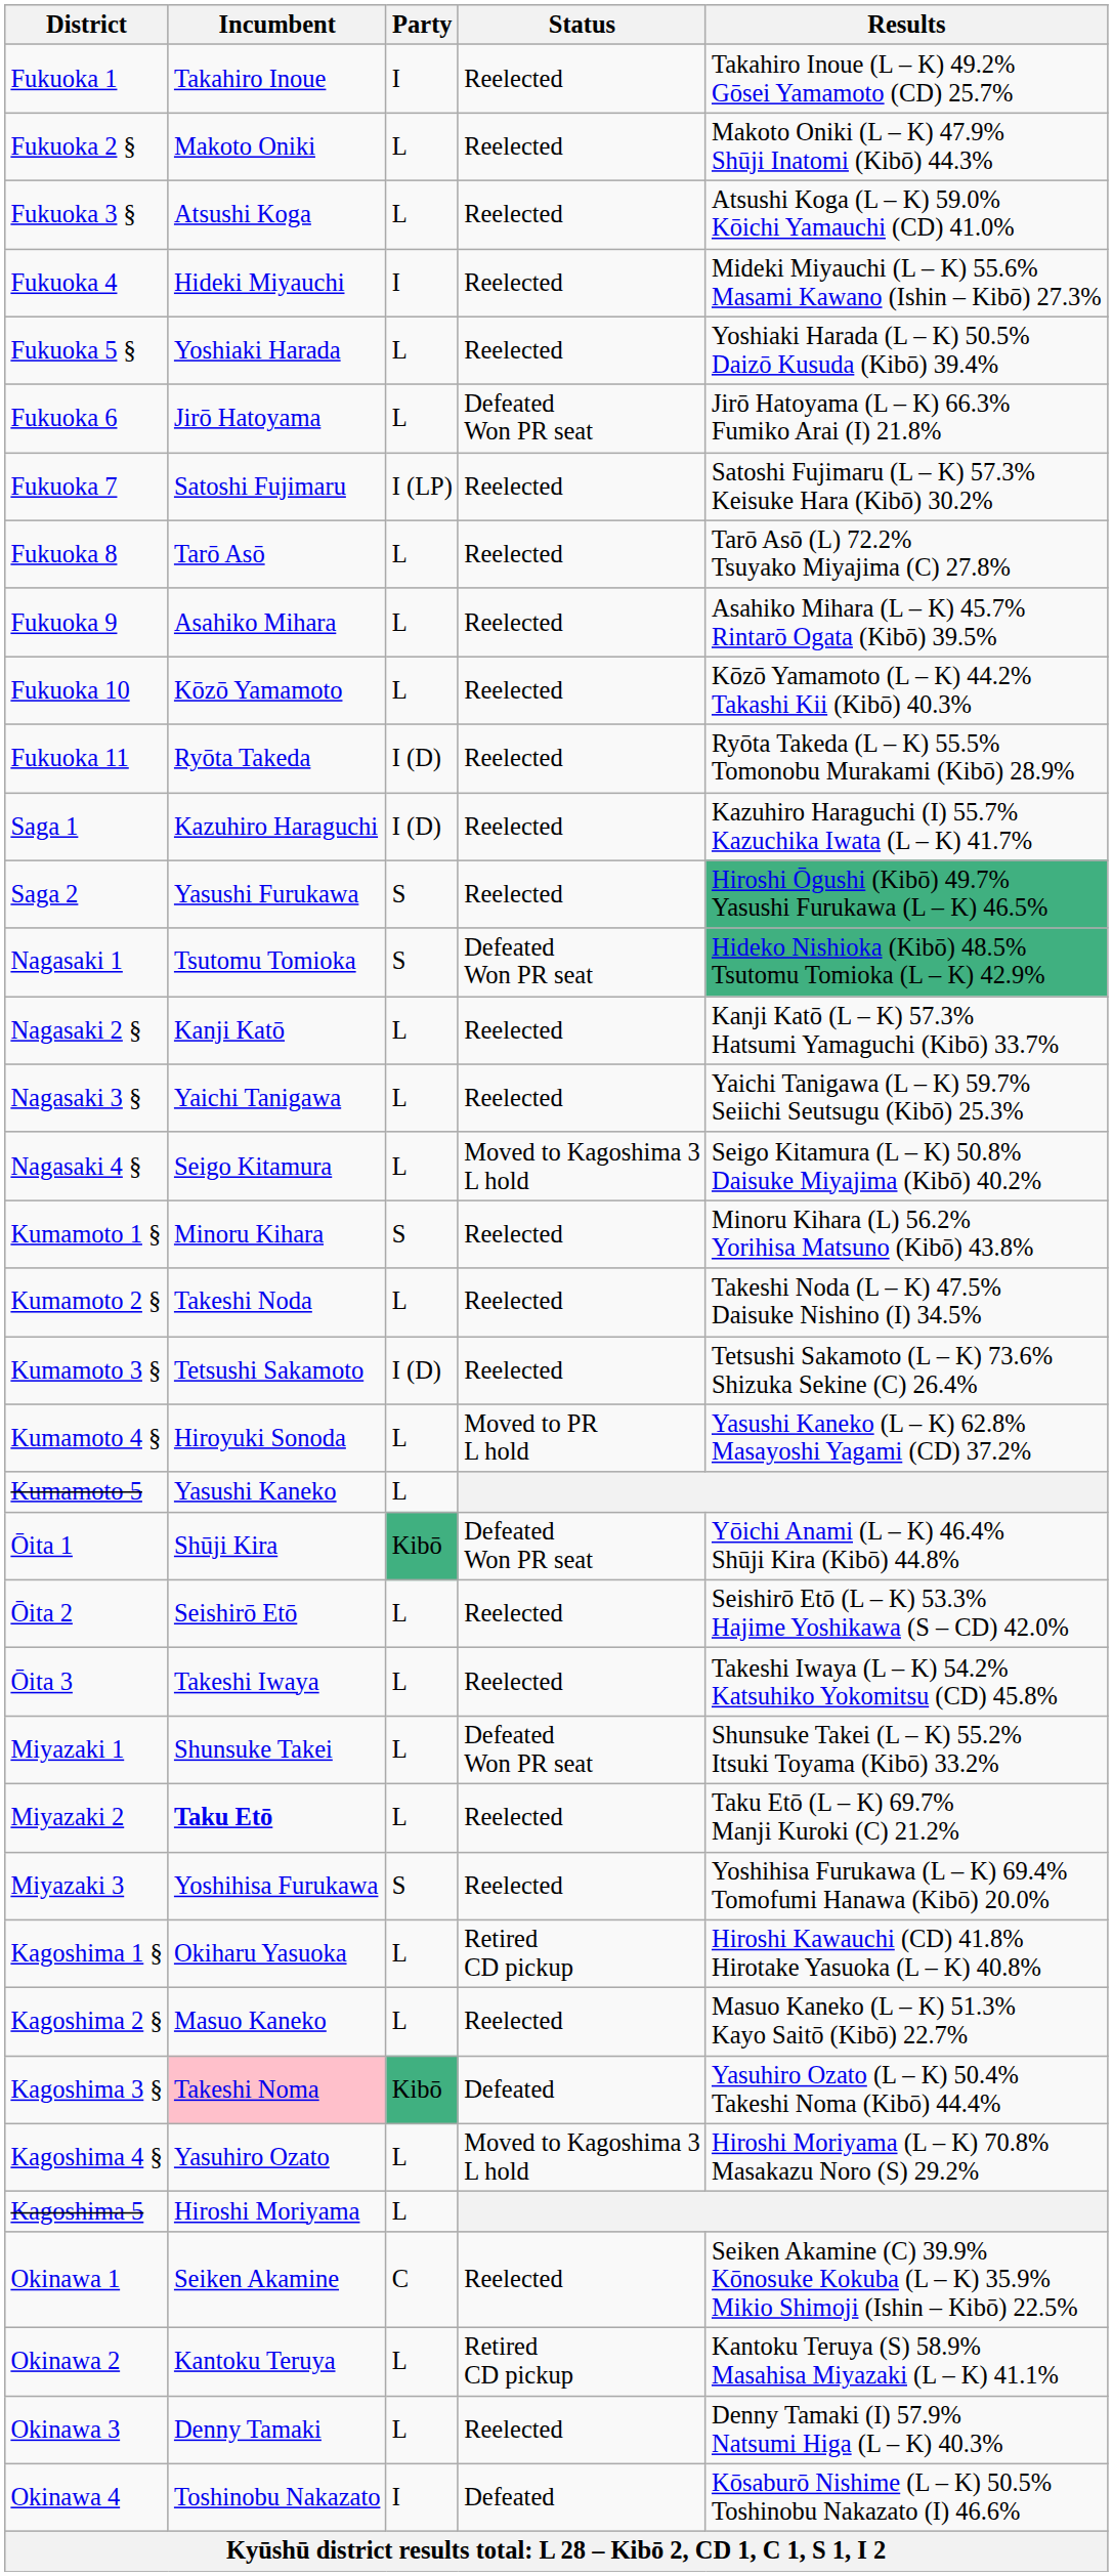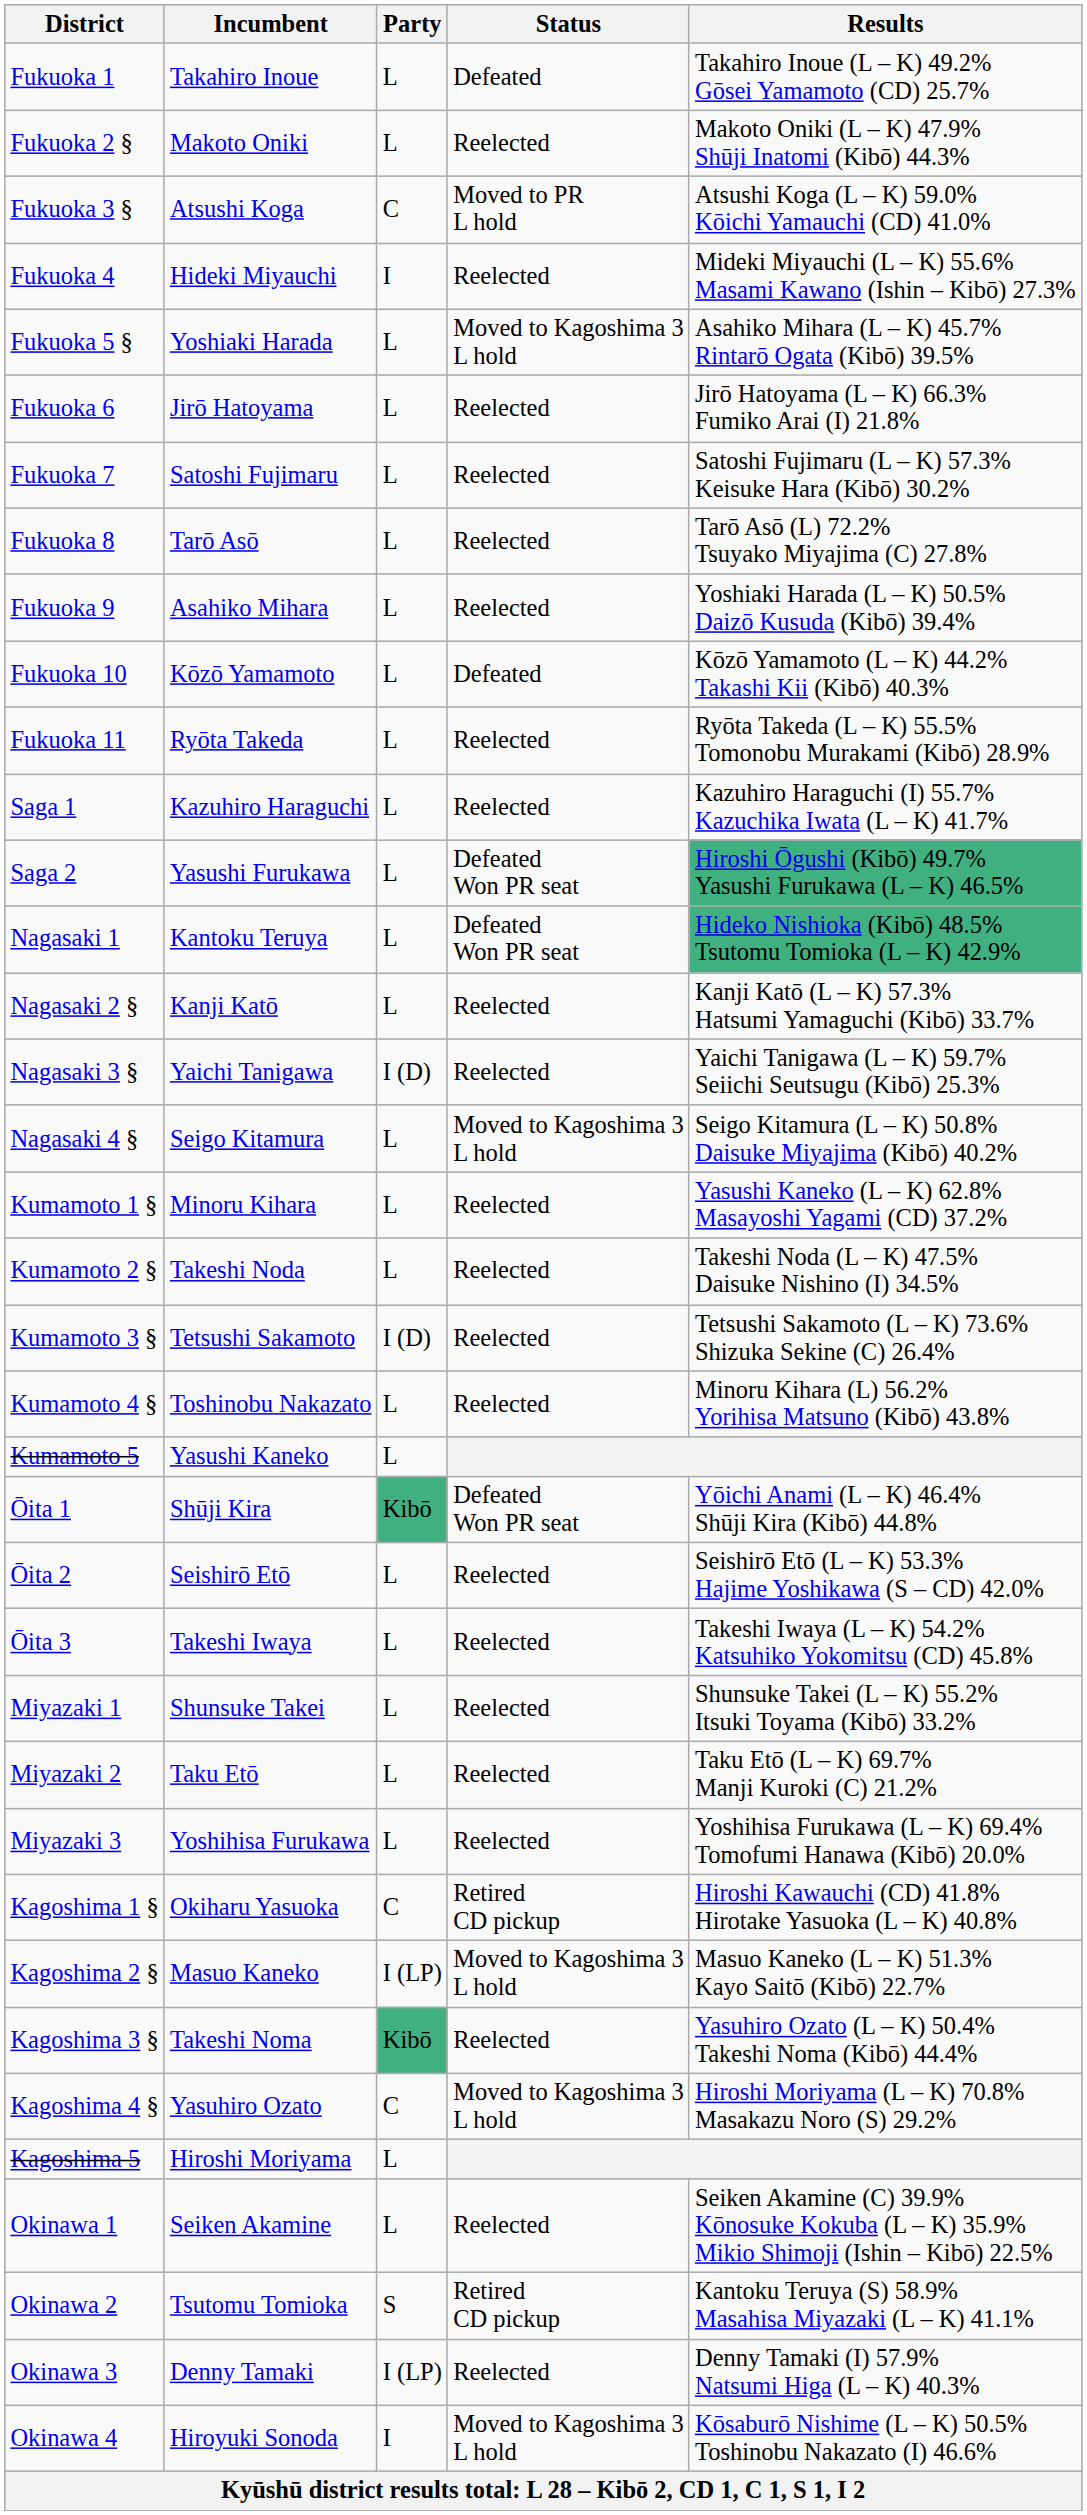 <table class="wikitable">
 <tr>
 <th>District</th>
 <th>Incumbent</th>
 <th>Party</th>
 <th>Status</th>
 <th>Results</th>
 </tr>
 <tr>
 <td><a href='#'>Fukuoka 1</a></td>
 <td><a href='#'>Takahiro Inoue</a></td>
-<td>I</td>
-<td>Reelected</td>
+<td>L</td>
+<td>Defeated</td>
 <td>Takahiro Inoue (L – K) 49.2%<br><a href='#'>Gōsei Yamamoto</a> (CD) 25.7%</td>
 </tr>
 <tr>
 <td><a href='#'>Fukuoka 2</a> §</td>
 <td><a href='#'>Makoto Oniki</a></td>
 <td>L</td>
 <td>Reelected</td>
 <td>Makoto Oniki (L – K) 47.9%<br><a href='#'>Shūji Inatomi</a> (Kibō) 44.3%</td>
 </tr>
 <tr>
 <td><a href='#'>Fukuoka 3</a> §</td>
 <td><a href='#'>Atsushi Koga</a></td>
-<td>L</td>
-<td>Reelected</td>
+<td>C</td>
+<td>Moved to PR<br>L hold</td>
 <td>Atsushi Koga (L – K) 59.0%<br><a href='#'>Kōichi Yamauchi</a> (CD) 41.0%</td>
 </tr>
 <tr>
 <td><a href='#'>Fukuoka 4</a></td>
 <td><a href='#'>Hideki Miyauchi</a></td>
 <td>I</td>
 <td>Reelected</td>
 <td>Mideki Miyauchi (L – K) 55.6%<br><a href='#'>Masami Kawano</a> (Ishin – Kibō) 27.3%</td>
 </tr>
 <tr>
 <td><a href='#'>Fukuoka 5</a> §</td>
 <td><a href='#'>Yoshiaki Harada</a></td>
 <td>L</td>
-<td>Reelected</td>
-<td>Yoshiaki Harada (L – K) 50.5%<br><a href='#'>Daizō Kusuda</a> (Kibō) 39.4%</td>
+<td>Moved to Kagoshima 3<br>L hold</td>
+<td>Asahiko Mihara (L – K) 45.7%<br><a href='#'>Rintarō Ogata</a> (Kibō) 39.5%</td>
 </tr>
 <tr>
 <td><a href='#'>Fukuoka 6</a></td>
 <td><a href='#'>Jirō Hatoyama</a></td>
 <td>L</td>
-<td>Defeated<br>Won PR seat</td>
+<td>Reelected</td>
 <td>Jirō Hatoyama (L – K) 66.3%<br>Fumiko Arai (I) 21.8%</td>
 </tr>
 <tr>
 <td><a href='#'>Fukuoka 7</a></td>
 <td><a href='#'>Satoshi Fujimaru</a></td>
-<td>I (LP)</td>
+<td>L</td>
 <td>Reelected</td>
 <td>Satoshi Fujimaru (L – K) 57.3%<br>Keisuke Hara (Kibō) 30.2%</td>
 </tr>
 <tr>
 <td><a href='#'>Fukuoka 8</a></td>
 <td><a href='#'>Tarō Asō</a></td>
 <td>L</td>
 <td>Reelected</td>
 <td>Tarō Asō (L) 72.2%<br>Tsuyako Miyajima (C) 27.8%</td>
 </tr>
 <tr>
 <td><a href='#'>Fukuoka 9</a></td>
 <td><a href='#'>Asahiko Mihara</a></td>
 <td>L</td>
 <td>Reelected</td>
-<td>Asahiko Mihara (L – K) 45.7%<br><a href='#'>Rintarō Ogata</a> (Kibō) 39.5%</td>
+<td>Yoshiaki Harada (L – K) 50.5%<br><a href='#'>Daizō Kusuda</a> (Kibō) 39.4%</td>
 </tr>
 <tr>
 <td><a href='#'>Fukuoka 10</a></td>
 <td><a href='#'>Kōzō Yamamoto</a></td>
 <td>L</td>
-<td>Reelected</td>
+<td>Defeated</td>
 <td>Kōzō Yamamoto (L – K) 44.2%<br><a href='#'>Takashi Kii</a> (Kibō) 40.3%</td>
 </tr>
 <tr>
 <td><a href='#'>Fukuoka 11</a></td>
 <td><a href='#'>Ryōta Takeda</a></td>
-<td>I (D)</td>
+<td>L</td>
 <td>Reelected</td>
 <td>Ryōta Takeda (L – K) 55.5%<br>Tomonobu Murakami (Kibō) 28.9%</td>
 </tr>
 <tr>
 <td><a href='#'>Saga 1</a></td>
 <td><a href='#'>Kazuhiro Haraguchi</a></td>
-<td>I (D)</td>
+<td>L</td>
 <td>Reelected</td>
 <td>Kazuhiro Haraguchi (I) 55.7%<br><a href='#'>Kazuchika Iwata</a> (L – K) 41.7%</td>
 </tr>
 <tr>
 <td><a href='#'>Saga 2</a></td>
 <td><a href='#'>Yasushi Furukawa</a></td>
-<td>S</td>
-<td>Reelected</td>
+<td>L</td>
+<td>Defeated<br>Won PR seat</td>
 <td style="background:#40B080"><a href='#'>Hiroshi Ōgushi</a> (Kibō) 49.7%<br>Yasushi Furukawa (L – K) 46.5%</td>
 </tr>
 <tr>
 <td><a href='#'>Nagasaki 1</a></td>
-<td><a href='#'>Tsutomu Tomioka</a></td>
-<td>S</td>
+<td><a href='#'>Kantoku Teruya</a></td>
+<td>L</td>
 <td>Defeated<br>Won PR seat</td>
 <td style="background:#40B080"><a href='#'>Hideko Nishioka</a> (Kibō) 48.5%<br>Tsutomu Tomioka (L – K) 42.9%</td>
 </tr>
 <tr>
 <td><a href='#'>Nagasaki 2</a> §</td>
 <td><a href='#'>Kanji Katō</a></td>
 <td>L</td>
 <td>Reelected</td>
 <td>Kanji Katō (L – K) 57.3%<br>Hatsumi Yamaguchi (Kibō) 33.7%</td>
 </tr>
 <tr>
 <td><a href='#'>Nagasaki 3</a> §</td>
 <td><a href='#'>Yaichi Tanigawa</a></td>
-<td>L</td>
+<td>I (D)</td>
 <td>Reelected</td>
 <td>Yaichi Tanigawa (L – K) 59.7%<br>Seiichi Seutsugu (Kibō) 25.3%</td>
 </tr>
 <tr>
 <td><a href='#'>Nagasaki 4</a> §</td>
 <td><a href='#'>Seigo Kitamura</a></td>
 <td>L</td>
 <td>Moved to Kagoshima 3<br>L hold</td>
 <td>Seigo Kitamura (L – K) 50.8%<br><a href='#'>Daisuke Miyajima</a> (Kibō) 40.2%</td>
 </tr>
 <tr>
 <td><a href='#'>Kumamoto 1</a> §</td>
 <td><a href='#'>Minoru Kihara</a></td>
-<td>S</td>
+<td>L</td>
 <td>Reelected</td>
-<td>Minoru Kihara (L) 56.2%<br><a href='#'>Yorihisa Matsuno</a> (Kibō) 43.8%</td>
+<td><a href='#'>Yasushi Kaneko</a> (L – K) 62.8%<br><a href='#'>Masayoshi Yagami</a> (CD) 37.2%</td>
 </tr>
 <tr>
 <td><a href='#'>Kumamoto 2</a> §</td>
 <td><a href='#'>Takeshi Noda</a></td>
 <td>L</td>
 <td>Reelected</td>
 <td>Takeshi Noda (L – K) 47.5%<br>Daisuke Nishino (I) 34.5%</td>
 </tr>
 <tr>
 <td><a href='#'>Kumamoto 3</a> §</td>
 <td><a href='#'>Tetsushi Sakamoto</a></td>
 <td>I (D)</td>
 <td>Reelected</td>
 <td>Tetsushi Sakamoto (L – K) 73.6%<br>Shizuka Sekine (C) 26.4%</td>
 </tr>
 <tr>
 <td><a href='#'>Kumamoto 4</a> §</td>
-<td><a href='#'>Hiroyuki Sonoda</a></td>
+<td><a href='#'>Toshinobu Nakazato</a></td>
 <td>L</td>
-<td>Moved to PR<br>L hold</td>
-<td><a href='#'>Yasushi Kaneko</a> (L – K) 62.8%<br><a href='#'>Masayoshi Yagami</a> (CD) 37.2%</td>
+<td>Reelected</td>
+<td>Minoru Kihara (L) 56.2%<br><a href='#'>Yorihisa Matsuno</a> (Kibō) 43.8%</td>
 </tr>
 <tr>
 <td><s><a href='#'>Kumamoto 5</a></s></td>
 <td><a href='#'>Yasushi Kaneko</a></td>
 <td>L</td>
 <th colspan="2"></th>
 </tr>
 <tr>
 <td><a href='#'>Ōita 1</a></td>
 <td><a href='#'>Shūji Kira</a></td>
 <td style="background:#40B080">Kibō</td>
 <td>Defeated<br>Won PR seat</td>
 <td><a href='#'>Yōichi Anami</a> (L – K) 46.4%<br>Shūji Kira (Kibō) 44.8%</td>
 </tr>
 <tr>
 <td><a href='#'>Ōita 2</a></td>
 <td><a href='#'>Seishirō Etō</a></td>
 <td>L</td>
 <td>Reelected</td>
 <td>Seishirō Etō (L – K) 53.3%<br><a href='#'>Hajime Yoshikawa</a> (S – CD) 42.0%</td>
 </tr>
 <tr>
 <td><a href='#'>Ōita 3</a></td>
 <td><a href='#'>Takeshi Iwaya</a></td>
 <td>L</td>
 <td>Reelected</td>
 <td>Takeshi Iwaya (L – K) 54.2%<br><a href='#'>Katsuhiko Yokomitsu</a> (CD) 45.8%</td>
 </tr>
 <tr>
 <td><a href='#'>Miyazaki 1</a></td>
 <td><a href='#'>Shunsuke Takei</a></td>
 <td>L</td>
-<td>Defeated<br>Won PR seat</td>
+<td>Reelected</td>
 <td>Shunsuke Takei (L – K) 55.2%<br>Itsuki Toyama (Kibō) 33.2%</td>
 </tr>
 <tr>
 <td><a href='#'>Miyazaki 2</a></td>
-<td><strong><a href='#'>Taku Etō</a></strong></td>
+<td><a href='#'>Taku Etō</a></td>
 <td>L</td>
 <td>Reelected</td>
 <td>Taku Etō (L – K) 69.7%<br>Manji Kuroki (C) 21.2%</td>
 </tr>
 <tr>
 <td><a href='#'>Miyazaki 3</a></td>
 <td><a href='#'>Yoshihisa Furukawa</a></td>
-<td>S</td>
+<td>L</td>
 <td>Reelected</td>
 <td>Yoshihisa Furukawa (L – K) 69.4%<br>Tomofumi Hanawa (Kibō) 20.0%</td>
 </tr>
 <tr>
 <td><a href='#'>Kagoshima 1</a> §</td>
 <td><a href='#'>Okiharu Yasuoka</a></td>
-<td>L</td>
+<td>C</td>
 <td>Retired<br>CD pickup</td>
 <td><a href='#'>Hiroshi Kawauchi</a> (CD) 41.8%<br>Hirotake Yasuoka (L – K) 40.8%</td>
 </tr>
 <tr>
 <td><a href='#'>Kagoshima 2</a> §</td>
 <td><a href='#'>Masuo Kaneko</a></td>
-<td>L</td>
-<td>Reelected</td>
+<td>I (LP)</td>
+<td>Moved to Kagoshima 3<br>L hold</td>
 <td>Masuo Kaneko (L – K) 51.3%<br>Kayo Saitō (Kibō) 22.7%</td>
 </tr>
 <tr>
 <td><a href='#'>Kagoshima 3</a> §</td>
-<td style="background: pink;"><a href='#'>Takeshi Noma</a></td>
+<td><a href='#'>Takeshi Noma</a></td>
 <td style="background:#40B080">Kibō</td>
-<td>Defeated</td>
+<td>Reelected</td>
 <td><a href='#'>Yasuhiro Ozato</a> (L – K) 50.4%<br>Takeshi Noma (Kibō) 44.4%</td>
 </tr>
 <tr>
 <td><a href='#'>Kagoshima 4</a> §</td>
 <td><a href='#'>Yasuhiro Ozato</a></td>
-<td>L</td>
+<td>C</td>
 <td>Moved to Kagoshima 3<br>L hold</td>
 <td><a href='#'>Hiroshi Moriyama</a> (L – K) 70.8%<br>Masakazu Noro (S) 29.2%</td>
 </tr>
 <tr>
 <td><s><a href='#'>Kagoshima 5</a></s></td>
 <td><a href='#'>Hiroshi Moriyama</a></td>
 <td>L</td>
 <th colspan="2"></th>
 </tr>
 <tr>
 <td><a href='#'>Okinawa 1</a></td>
 <td><a href='#'>Seiken Akamine</a></td>
-<td>C</td>
+<td>L</td>
 <td>Reelected</td>
 <td>Seiken Akamine (C) 39.9%<br><a href='#'>Kōnosuke Kokuba</a> (L – K) 35.9%<br><a href='#'>Mikio Shimoji</a> (Ishin – Kibō) 22.5%</td>
 </tr>
 <tr>
 <td><a href='#'>Okinawa 2</a></td>
-<td><a href='#'>Kantoku Teruya</a></td>
-<td>L</td>
+<td><a href='#'>Tsutomu Tomioka</a></td>
+<td>S</td>
 <td>Retired<br>CD pickup</td>
 <td>Kantoku Teruya (S) 58.9%<br><a href='#'>Masahisa Miyazaki</a> (L – K) 41.1%</td>
 </tr>
 <tr>
 <td><a href='#'>Okinawa 3</a></td>
 <td><a href='#'>Denny Tamaki</a></td>
-<td>L</td>
+<td>I (LP)</td>
 <td>Reelected</td>
 <td>Denny Tamaki (I) 57.9%<br><a href='#'>Natsumi Higa</a> (L – K) 40.3%</td>
 </tr>
 <tr>
 <td><a href='#'>Okinawa 4</a></td>
-<td><a href='#'>Toshinobu Nakazato</a></td>
+<td><a href='#'>Hiroyuki Sonoda</a></td>
 <td>I</td>
-<td>Defeated</td>
+<td>Moved to Kagoshima 3<br>L hold</td>
 <td><a href='#'>Kōsaburō Nishime</a> (L – K) 50.5%<br>Toshinobu Nakazato (I) 46.6%</td>
 </tr>
 <tr>
 <th colspan="5">Kyūshū district results total: L 28 – Kibō 2, CD 1, C 1, S 1, I 2</th>
 </tr>
 </table>
